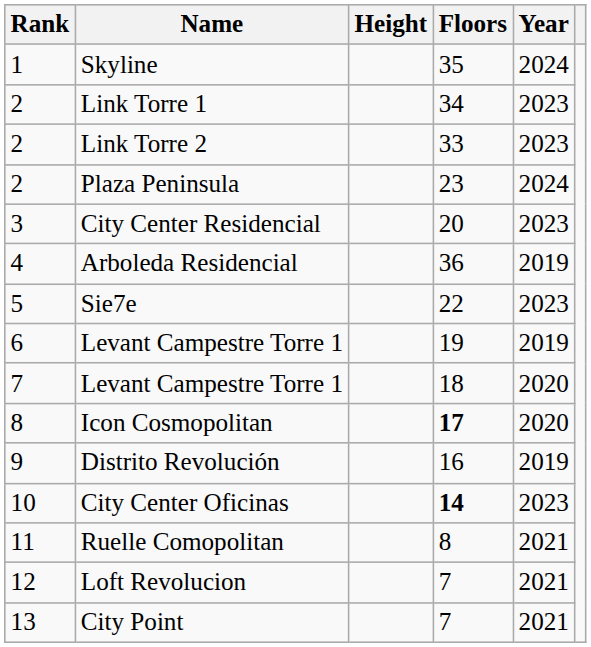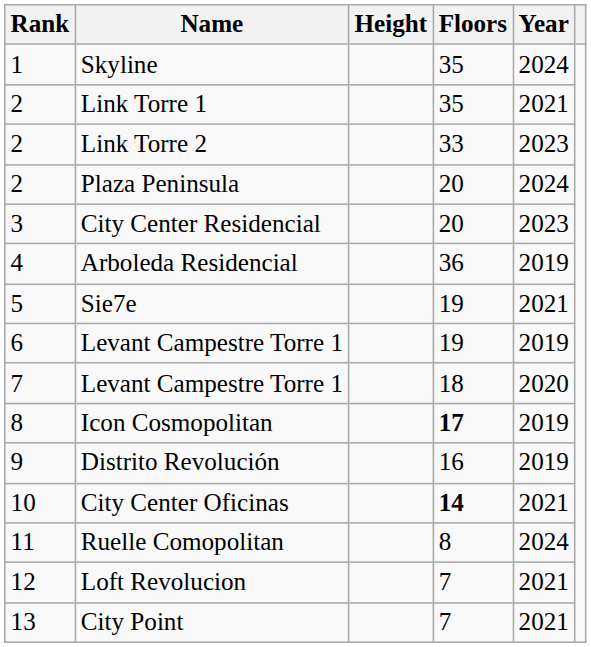 <table class="wikitable sortable col5cen col6cen">
 <tr>
 <th>Rank</th>
 <th>Name</th>
 <th>Height</th>
 <th>Floors</th>
 <th>Year</th>
 <th></th>
 </tr>
 <tr>
 <td>1</td>
 <td>Skyline</td>
 <td></td>
 <td>35</td>
 <td>2024</td>
 </tr>
 <tr>
 <td>2</td>
 <td>Link Torre 1</td>
 <td></td>
-<td>34</td>
-<td>2023</td>
+<td>35</td>
+<td>2021</td>
 </tr>
 <tr>
 <td>2</td>
 <td>Link Torre 2</td>
 <td></td>
 <td>33</td>
 <td>2023</td>
 </tr>
 <tr>
 <td>2</td>
 <td>Plaza Peninsula</td>
 <td></td>
-<td>23</td>
+<td>20</td>
 <td>2024</td>
 </tr>
 <tr>
 <td>3</td>
 <td>City Center Residencial</td>
 <td></td>
 <td>20</td>
 <td>2023</td>
 </tr>
 <tr>
 <td>4</td>
 <td>Arboleda Residencial</td>
 <td></td>
 <td>36</td>
 <td>2019</td>
 </tr>
 <tr>
 <td>5</td>
 <td>Sie7e</td>
 <td></td>
-<td>22</td>
-<td>2023</td>
+<td>19</td>
+<td>2021</td>
 </tr>
 <tr>
 <td>6</td>
 <td>Levant Campestre Torre 1</td>
 <td></td>
 <td>19</td>
 <td>2019</td>
 </tr>
 <tr>
 <td>7</td>
 <td>Levant Campestre Torre 1</td>
 <td></td>
 <td>18</td>
 <td>2020</td>
 </tr>
 <tr>
 <td>8</td>
 <td>Icon Cosmopolitan</td>
 <td></td>
 <td><strong>17</strong></td>
-<td>2020</td>
+<td>2019</td>
 </tr>
 <tr>
 <td>9</td>
 <td>Distrito Revolución</td>
 <td></td>
 <td>16</td>
 <td>2019</td>
 </tr>
 <tr>
 <td>10</td>
 <td>City Center Oficinas</td>
 <td></td>
 <td><strong>14</strong></td>
-<td>2023</td>
+<td>2021</td>
 </tr>
 <tr>
 <td>11</td>
 <td>Ruelle Comopolitan</td>
 <td></td>
 <td>8</td>
-<td>2021</td>
+<td>2024</td>
 </tr>
 <tr>
 <td>12</td>
 <td>Loft Revolucion</td>
 <td></td>
 <td>7</td>
 <td>2021</td>
 </tr>
 <tr>
 <td>13</td>
 <td>City Point</td>
 <td></td>
 <td>7</td>
 <td>2021</td>
 </tr>
 </table>
